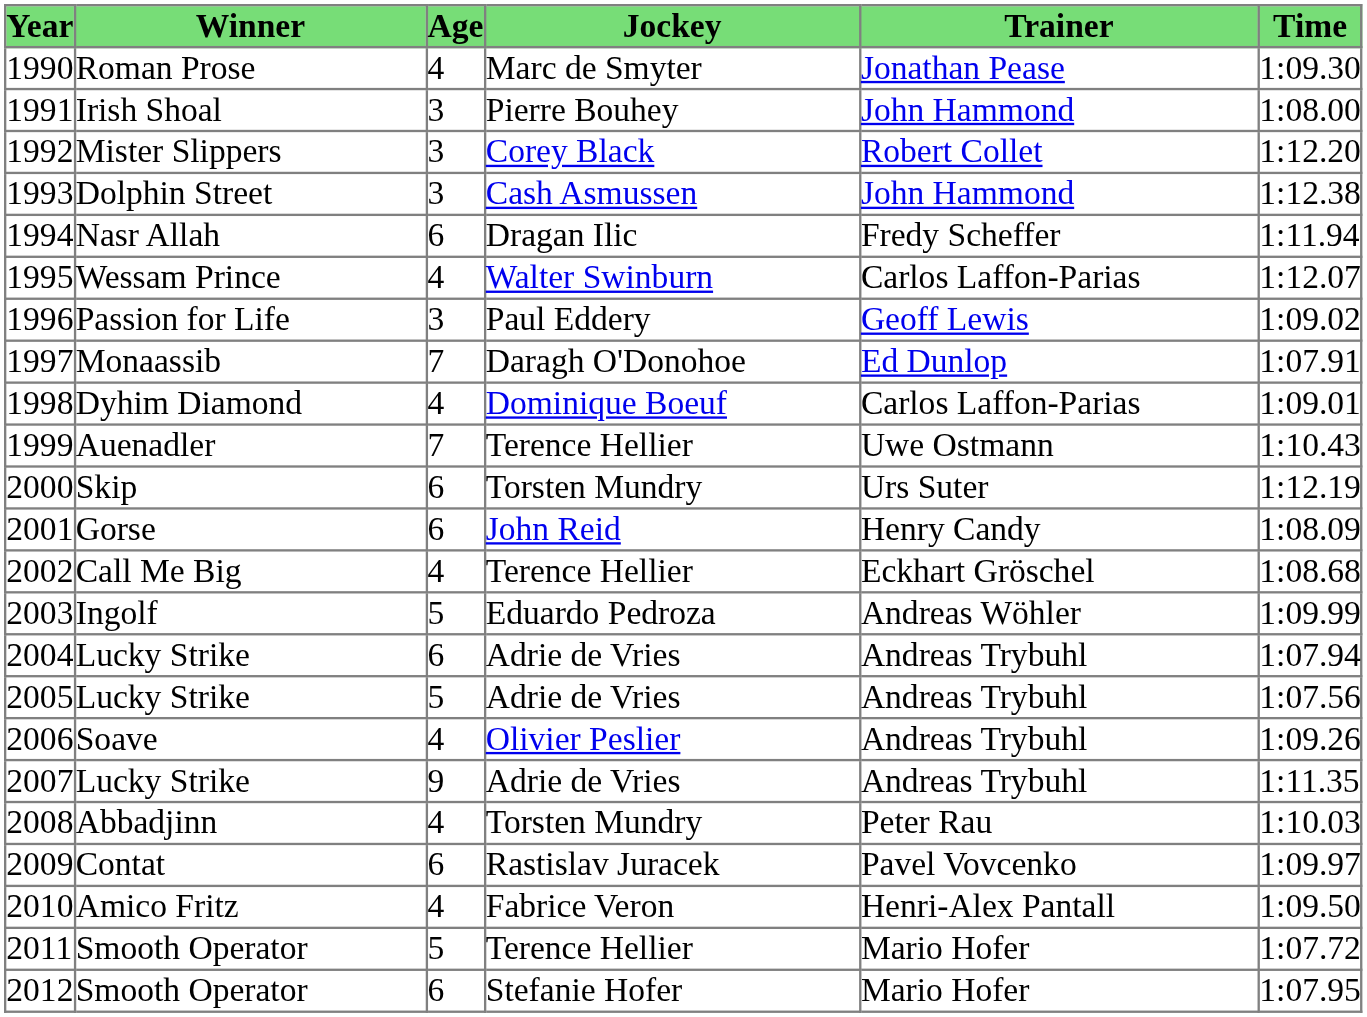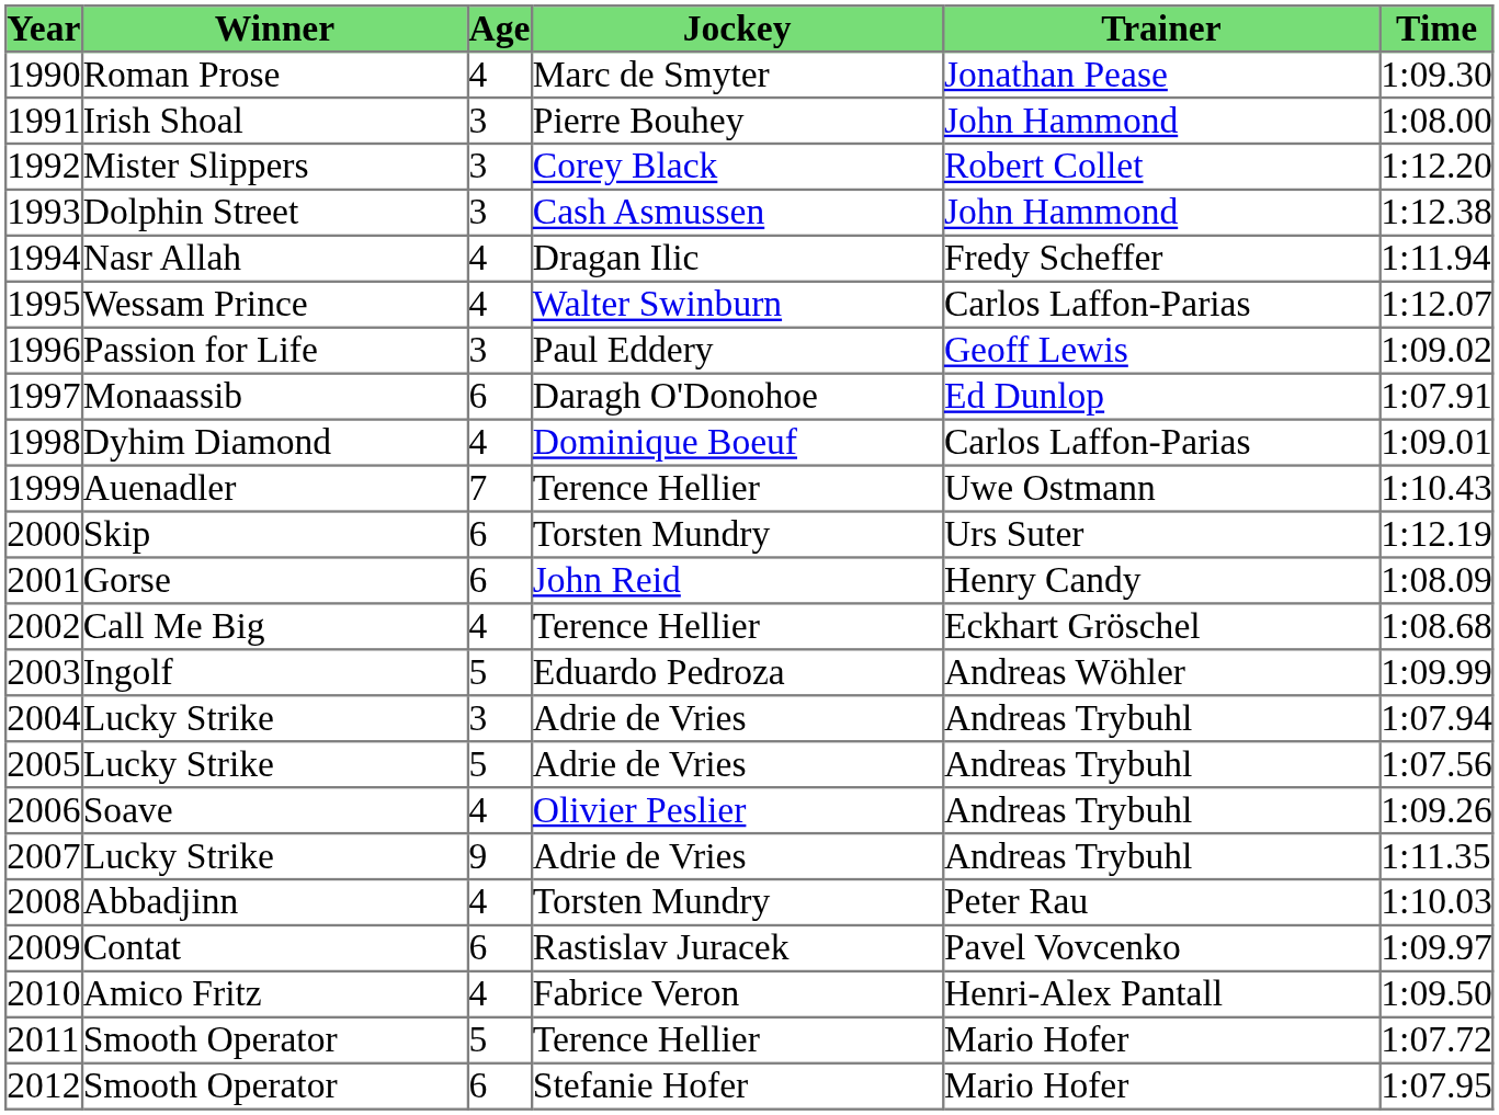 <table class = "sortable" | border="1" cellpadding="0" style="border-collapse: collapse; font-size:90%">
 <tr bgcolor="#77dd77" align="center">
 <th>Year</th>
 <th>Winner</th>
 <th>Age</th>
 <th>Jockey</th>
 <th>Trainer</th>
 <th>Time</th>
 </tr>
 <tr>
 <td>1990</td>
 <td width=150px>Roman Prose</td>
 <td>4</td>
 <td width=160px>Marc de Smyter</td>
 <td width=170px><a href='#'>Jonathan Pease</a></td>
 <td>1:09.30</td>
 </tr>
 <tr>
 <td>1991</td>
 <td>Irish Shoal</td>
 <td>3</td>
 <td>Pierre Bouhey</td>
 <td><a href='#'>John Hammond</a></td>
 <td>1:08.00</td>
 </tr>
 <tr>
 <td>1992</td>
 <td>Mister Slippers</td>
 <td>3</td>
 <td><a href='#'>Corey Black</a></td>
 <td><a href='#'>Robert Collet</a></td>
 <td>1:12.20</td>
 </tr>
 <tr>
 <td>1993</td>
 <td>Dolphin Street</td>
 <td>3</td>
 <td><a href='#'>Cash Asmussen</a></td>
 <td><a href='#'>John Hammond</a></td>
 <td>1:12.38</td>
 </tr>
 <tr>
 <td>1994</td>
 <td>Nasr Allah</td>
-<td>6</td>
+<td>4</td>
 <td>Dragan Ilic</td>
 <td>Fredy Scheffer</td>
 <td>1:11.94</td>
 </tr>
 <tr>
 <td>1995</td>
 <td>Wessam Prince</td>
 <td>4</td>
 <td><a href='#'>Walter Swinburn</a></td>
 <td>Carlos Laffon-Parias</td>
 <td>1:12.07</td>
 </tr>
 <tr>
 <td>1996</td>
 <td>Passion for Life</td>
 <td>3</td>
 <td>Paul Eddery</td>
 <td><a href='#'>Geoff Lewis</a></td>
 <td>1:09.02</td>
 </tr>
 <tr>
 <td>1997</td>
 <td>Monaassib</td>
-<td>7</td>
+<td>6</td>
 <td>Daragh O'Donohoe</td>
 <td><a href='#'>Ed Dunlop</a></td>
 <td>1:07.91</td>
 </tr>
 <tr>
 <td>1998</td>
 <td>Dyhim Diamond</td>
 <td>4</td>
 <td><a href='#'>Dominique Boeuf</a></td>
 <td>Carlos Laffon-Parias</td>
 <td>1:09.01</td>
 </tr>
 <tr>
 <td>1999</td>
 <td>Auenadler</td>
 <td>7</td>
 <td>Terence Hellier</td>
 <td>Uwe Ostmann</td>
 <td>1:10.43</td>
 </tr>
 <tr>
 <td>2000</td>
 <td>Skip</td>
 <td>6</td>
 <td>Torsten Mundry</td>
 <td>Urs Suter</td>
 <td>1:12.19</td>
 </tr>
 <tr>
 <td>2001</td>
 <td>Gorse</td>
 <td>6</td>
 <td><a href='#'>John Reid</a></td>
 <td>Henry Candy</td>
 <td>1:08.09</td>
 </tr>
 <tr>
 <td>2002</td>
 <td>Call Me Big</td>
 <td>4</td>
 <td>Terence Hellier</td>
 <td>Eckhart Gröschel</td>
 <td>1:08.68</td>
 </tr>
 <tr>
 <td>2003</td>
 <td>Ingolf</td>
 <td>5</td>
 <td>Eduardo Pedroza</td>
 <td>Andreas Wöhler</td>
 <td>1:09.99</td>
 </tr>
 <tr>
 <td>2004</td>
 <td>Lucky Strike</td>
-<td>6</td>
+<td>3</td>
 <td>Adrie de Vries</td>
 <td>Andreas Trybuhl</td>
 <td>1:07.94</td>
 </tr>
 <tr>
 <td>2005</td>
 <td>Lucky Strike</td>
 <td>5</td>
 <td>Adrie de Vries</td>
 <td>Andreas Trybuhl</td>
 <td>1:07.56</td>
 </tr>
 <tr>
 <td>2006</td>
 <td>Soave</td>
 <td>4</td>
 <td><a href='#'>Olivier Peslier</a></td>
 <td>Andreas Trybuhl</td>
 <td>1:09.26</td>
 </tr>
 <tr>
 <td>2007</td>
 <td>Lucky Strike</td>
 <td>9</td>
 <td>Adrie de Vries</td>
 <td>Andreas Trybuhl</td>
 <td>1:11.35</td>
 </tr>
 <tr>
 <td>2008</td>
 <td>Abbadjinn</td>
 <td>4</td>
 <td>Torsten Mundry</td>
 <td>Peter Rau</td>
 <td>1:10.03</td>
 </tr>
 <tr>
 <td>2009</td>
 <td>Contat</td>
 <td>6</td>
 <td>Rastislav Juracek</td>
 <td>Pavel Vovcenko</td>
 <td>1:09.97</td>
 </tr>
 <tr>
 <td>2010</td>
 <td>Amico Fritz </td>
 <td>4</td>
 <td>Fabrice Veron</td>
 <td>Henri-Alex Pantall</td>
 <td>1:09.50</td>
 </tr>
 <tr>
 <td>2011</td>
 <td>Smooth Operator</td>
 <td>5</td>
 <td>Terence Hellier</td>
 <td>Mario Hofer</td>
 <td>1:07.72</td>
 </tr>
 <tr>
 <td>2012</td>
 <td>Smooth Operator</td>
 <td>6</td>
 <td>Stefanie Hofer</td>
 <td>Mario Hofer</td>
 <td>1:07.95</td>
 </tr>
 </table>
